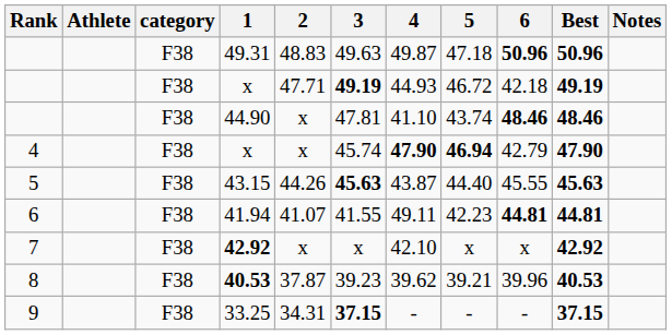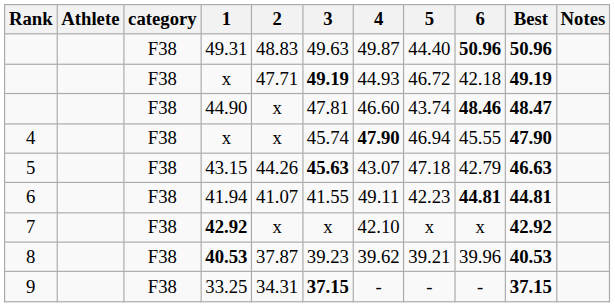 <table class="wikitable sortable" style="text-align:center">
 <tr>
 <th>Rank</th>
 <th>Athlete</th>
 <th>category</th>
 <th>1</th>
 <th>2</th>
 <th>3</th>
 <th>4</th>
 <th>5</th>
 <th>6</th>
 <th>Best</th>
 <th>Notes</th>
 </tr>
 <tr>
 <td></td>
 <td style="text-align:left"></td>
 <td>F38</td>
 <td>49.31</td>
 <td>48.83</td>
 <td>49.63</td>
 <td>49.87</td>
-<td>47.18</td>
+<td>44.40</td>
 <td><strong>50.96</strong></td>
 <td><strong>50.96</strong></td>
 <td></td>
 </tr>
 <tr>
 <td></td>
 <td style="text-align:left"></td>
 <td>F38</td>
 <td>x</td>
 <td>47.71</td>
 <td><strong>49.19</strong></td>
 <td>44.93</td>
 <td>46.72</td>
 <td>42.18</td>
 <td><strong>49.19</strong></td>
 <td></td>
 </tr>
 <tr>
 <td></td>
 <td style="text-align:left"></td>
 <td>F38</td>
 <td>44.90</td>
 <td>x</td>
 <td>47.81</td>
-<td>41.10</td>
+<td>46.60</td>
 <td>43.74</td>
 <td><strong>48.46</strong></td>
-<td><strong>48.46</strong></td>
+<td><strong>48.47</strong></td>
 <td></td>
 </tr>
 <tr>
 <td>4</td>
 <td style="text-align:left"></td>
 <td>F38</td>
 <td>x</td>
 <td>x</td>
 <td>45.74</td>
 <td><strong>47.90</strong></td>
-<td><strong>46.94</strong></td>
-<td>42.79</td>
+<td>46.94</td>
+<td>45.55</td>
 <td><strong>47.90</strong></td>
 <td></td>
 </tr>
 <tr>
 <td>5</td>
 <td style="text-align:left"></td>
 <td>F38</td>
 <td>43.15</td>
 <td>44.26</td>
 <td><strong>45.63</strong></td>
-<td>43.87</td>
-<td>44.40</td>
-<td>45.55</td>
-<td><strong>45.63</strong></td>
+<td>43.07</td>
+<td>47.18</td>
+<td>42.79</td>
+<td><strong>46.63</strong></td>
 <td></td>
 </tr>
 <tr>
 <td>6</td>
 <td style="text-align:left"></td>
 <td>F38</td>
 <td>41.94</td>
 <td>41.07</td>
 <td>41.55</td>
 <td>49.11</td>
 <td>42.23</td>
 <td><strong>44.81</strong></td>
 <td><strong>44.81</strong></td>
 <td></td>
 </tr>
 <tr>
 <td>7</td>
 <td style="text-align:left"></td>
 <td>F38</td>
 <td><strong>42.92</strong></td>
 <td>x</td>
 <td>x</td>
 <td>42.10</td>
 <td>x</td>
 <td>x</td>
 <td><strong>42.92</strong></td>
 <td></td>
 </tr>
 <tr>
 <td>8</td>
 <td style="text-align:left"></td>
 <td>F38</td>
 <td><strong>40.53</strong></td>
 <td>37.87</td>
 <td>39.23</td>
 <td>39.62</td>
 <td>39.21</td>
 <td>39.96</td>
 <td><strong>40.53</strong></td>
 <td></td>
 </tr>
 <tr>
 <td>9</td>
 <td style="text-align:left"></td>
 <td>F38</td>
 <td>33.25</td>
 <td>34.31</td>
 <td><strong>37.15</strong></td>
 <td>-</td>
 <td>-</td>
 <td>-</td>
 <td><strong>37.15</strong></td>
 <td></td>
 </tr>
 </table>
